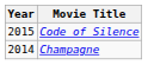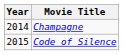 <table class="wikitable sortable">
 <tr>
 <th>Year</th>
 <th>Movie Title</th>
 </tr>
 <tr>
+<td>2014</td>
+<td><a href='#'><em>Champagne</em></a></td>
+</tr>
+<tr>
 <td>2015</td>
 <td><a href='#'><em>Code of Silence</em></a></td>
 </tr>
-<tr>
-<td>2014</td>
-<td><a href='#'><em>Champagne</em></a></td>
-</tr>
 </table>
